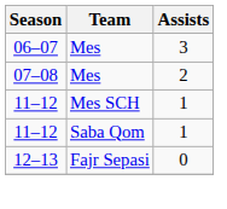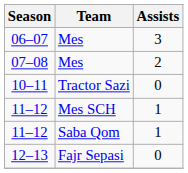 <table class="wikitable" style="text-align: center;">
 <tr>
 <th>Season</th>
 <th>Team</th>
 <th>Assists</th>
 </tr>
 <tr>
 <td><a href='#'>06–07</a></td>
 <td align="left"><a href='#'>Mes</a></td>
 <td>3</td>
 </tr>
 <tr>
 <td><a href='#'>07–08</a></td>
 <td align="left"><a href='#'>Mes</a></td>
 <td>2</td>
+</tr>
+<tr>
+<td><a href='#'>10–11</a></td>
+<td align="left"><a href='#'>Tractor Sazi</a></td>
+<td>0</td>
 </tr>
 <tr>
 <td><a href='#'>11–12</a></td>
 <td align="left"><a href='#'>Mes SCH</a></td>
 <td>1</td>
 </tr>
 <tr>
 <td><a href='#'>11–12</a></td>
 <td align="left"><a href='#'>Saba Qom</a></td>
 <td>1</td>
 </tr>
 <tr>
 <td><a href='#'>12–13</a></td>
 <td align="left"><a href='#'>Fajr Sepasi</a></td>
 <td>0</td>
 </tr>
 <tr>
 </tr>
 </table>
